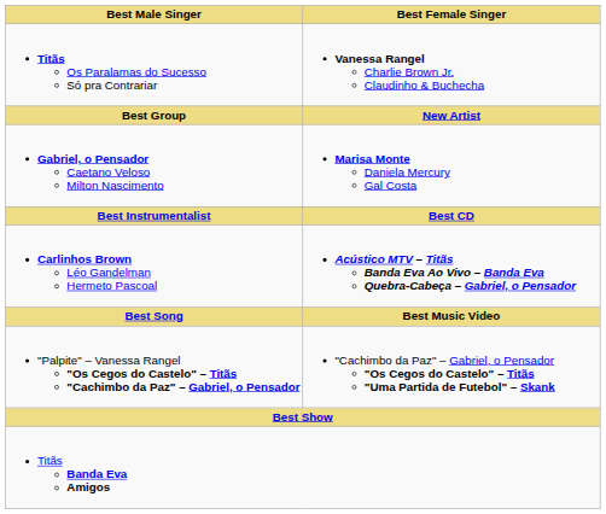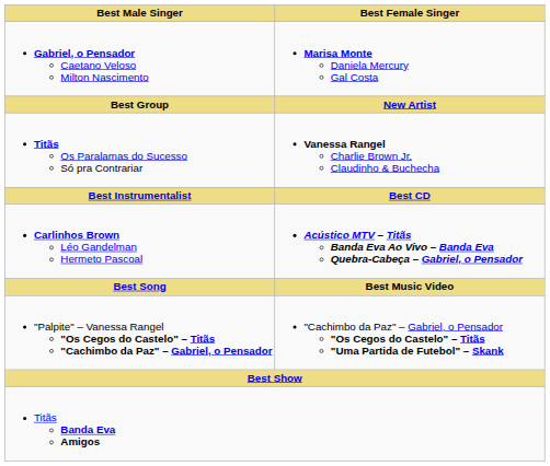 <table class="wikitable" style="width=">
 <tr>
 <th scope="col" width="50%" style="background:#EEDD85;">Best Male Singer</th>
 <th scope="col" width="50%" style="background:#EEDD85;">Best Female Singer</th>
 </tr>
 <tr>
-<td style="vertical-align:top"><br><ul><li><strong><a href='#'>Titãs</a></strong><ul><li><a href='#'>Os Paralamas do Sucesso</a></li><li>Só pra Contrariar</li></ul></li></ul></td>
-<td style="vertical-align:top"><br><ul><li><strong>Vanessa Rangel</strong><ul><li><a href='#'>Charlie Brown Jr.</a></li><li><a href='#'>Claudinho & Buchecha</a></li></ul></li></ul></td>
+<td style="vertical-align:top"><br><ul><li><strong><a href='#'>Gabriel, o Pensador</a></strong><ul><li><a href='#'>Caetano Veloso</a></li><li><a href='#'>Milton Nascimento</a></li></ul></li></ul></td>
+<td style="vertical-align:top"><br><ul><li><strong><a href='#'>Marisa Monte</a></strong><ul><li><a href='#'>Daniela Mercury</a></li><li><a href='#'>Gal Costa</a></li></ul></li></ul></td>
 </tr>
 <tr>
 <th scope="col" width="50%" style="background:#EEDD85;">Best Group</th>
 <th scope="col" width="50%" style="background:#EEDD85;"><a href='#'>New Artist</a></th>
 </tr>
 <tr>
-<td style="vertical-align:top"><br><ul><li><strong><a href='#'>Gabriel, o Pensador</a></strong><ul><li><a href='#'>Caetano Veloso</a></li><li><a href='#'>Milton Nascimento</a></li></ul></li></ul></td>
-<td style="vertical-align:top"><br><ul><li><strong><a href='#'>Marisa Monte</a></strong><ul><li><a href='#'>Daniela Mercury</a></li><li><a href='#'>Gal Costa</a></li></ul></li></ul></td>
+<td style="vertical-align:top"><br><ul><li><strong><a href='#'>Titãs</a></strong><ul><li><a href='#'>Os Paralamas do Sucesso</a></li><li>Só pra Contrariar</li></ul></li></ul></td>
+<td style="vertical-align:top"><br><ul><li><strong>Vanessa Rangel</strong><ul><li><a href='#'>Charlie Brown Jr.</a></li><li><a href='#'>Claudinho & Buchecha</a></li></ul></li></ul></td>
 </tr>
 <tr>
 <th scope="col" width="50%" style="background:#EEDD85;"><a href='#'>Best Instrumentalist</a></th>
 <th scope="col" width="50%" style="background:#EEDD85;"><a href='#'>Best CD</a></th>
 </tr>
 <tr>
 <td style="vertical-align:top"><br><ul><li><strong><a href='#'>Carlinhos Brown</a></strong><ul><li><a href='#'>Léo Gandelman</a></li><li><a href='#'>Hermeto Pascoal</a></li></ul></li></ul></td>
 <td style="vertical-align:top"><br><ul><li><strong><em><a href='#'>Acústico MTV</a><em> – <a href='#'>Titãs</a><strong><ul><li></em>Banda Eva Ao Vivo<em> – <a href='#'>Banda Eva</a></li><li></em>Quebra-Cabeça<em> – <a href='#'>Gabriel, o Pensador</a></li></ul></li></ul></td>
 </tr>
 <tr>
 <th scope="col" width="50%" style="background:#EEDD85;"><a href='#'>Best Song</a></th>
 <th scope="col" width="50%" style="background:#EEDD85;">Best Music Video</th>
 </tr>
 <tr>
 <td style="vertical-align:top"><br><ul><li></strong>"Palpite" – Vanessa Rangel<strong><ul><li>"Os Cegos do Castelo" – <a href='#'>Titãs</a></li><li>"Cachimbo da Paz" – <a href='#'>Gabriel, o Pensador</a></li></ul></li></ul></td>
 <td style="vertical-align:top"><br><ul><li></strong>"Cachimbo da Paz" – <a href='#'>Gabriel, o Pensador</a><strong><ul><li>"Os Cegos do Castelo" – <a href='#'>Titãs</a></li><li>"Uma Partida de Futebol" – <a href='#'>Skank</a></li></ul></li></ul></td>
 </tr>
 <tr>
 <th colspan="2" scope="col" width="50%" style="background:#EEDD85;"><a href='#'>Best Show</a></th>
 </tr>
 <tr>
 <td colspan="2" style="vertical-align:top"><br><ul><li></strong><a href='#'>Titãs</a><strong><ul><li><a href='#'>Banda Eva</a></li><li>Amigos</li></ul></li></ul></td>
 </tr>
 </table>
